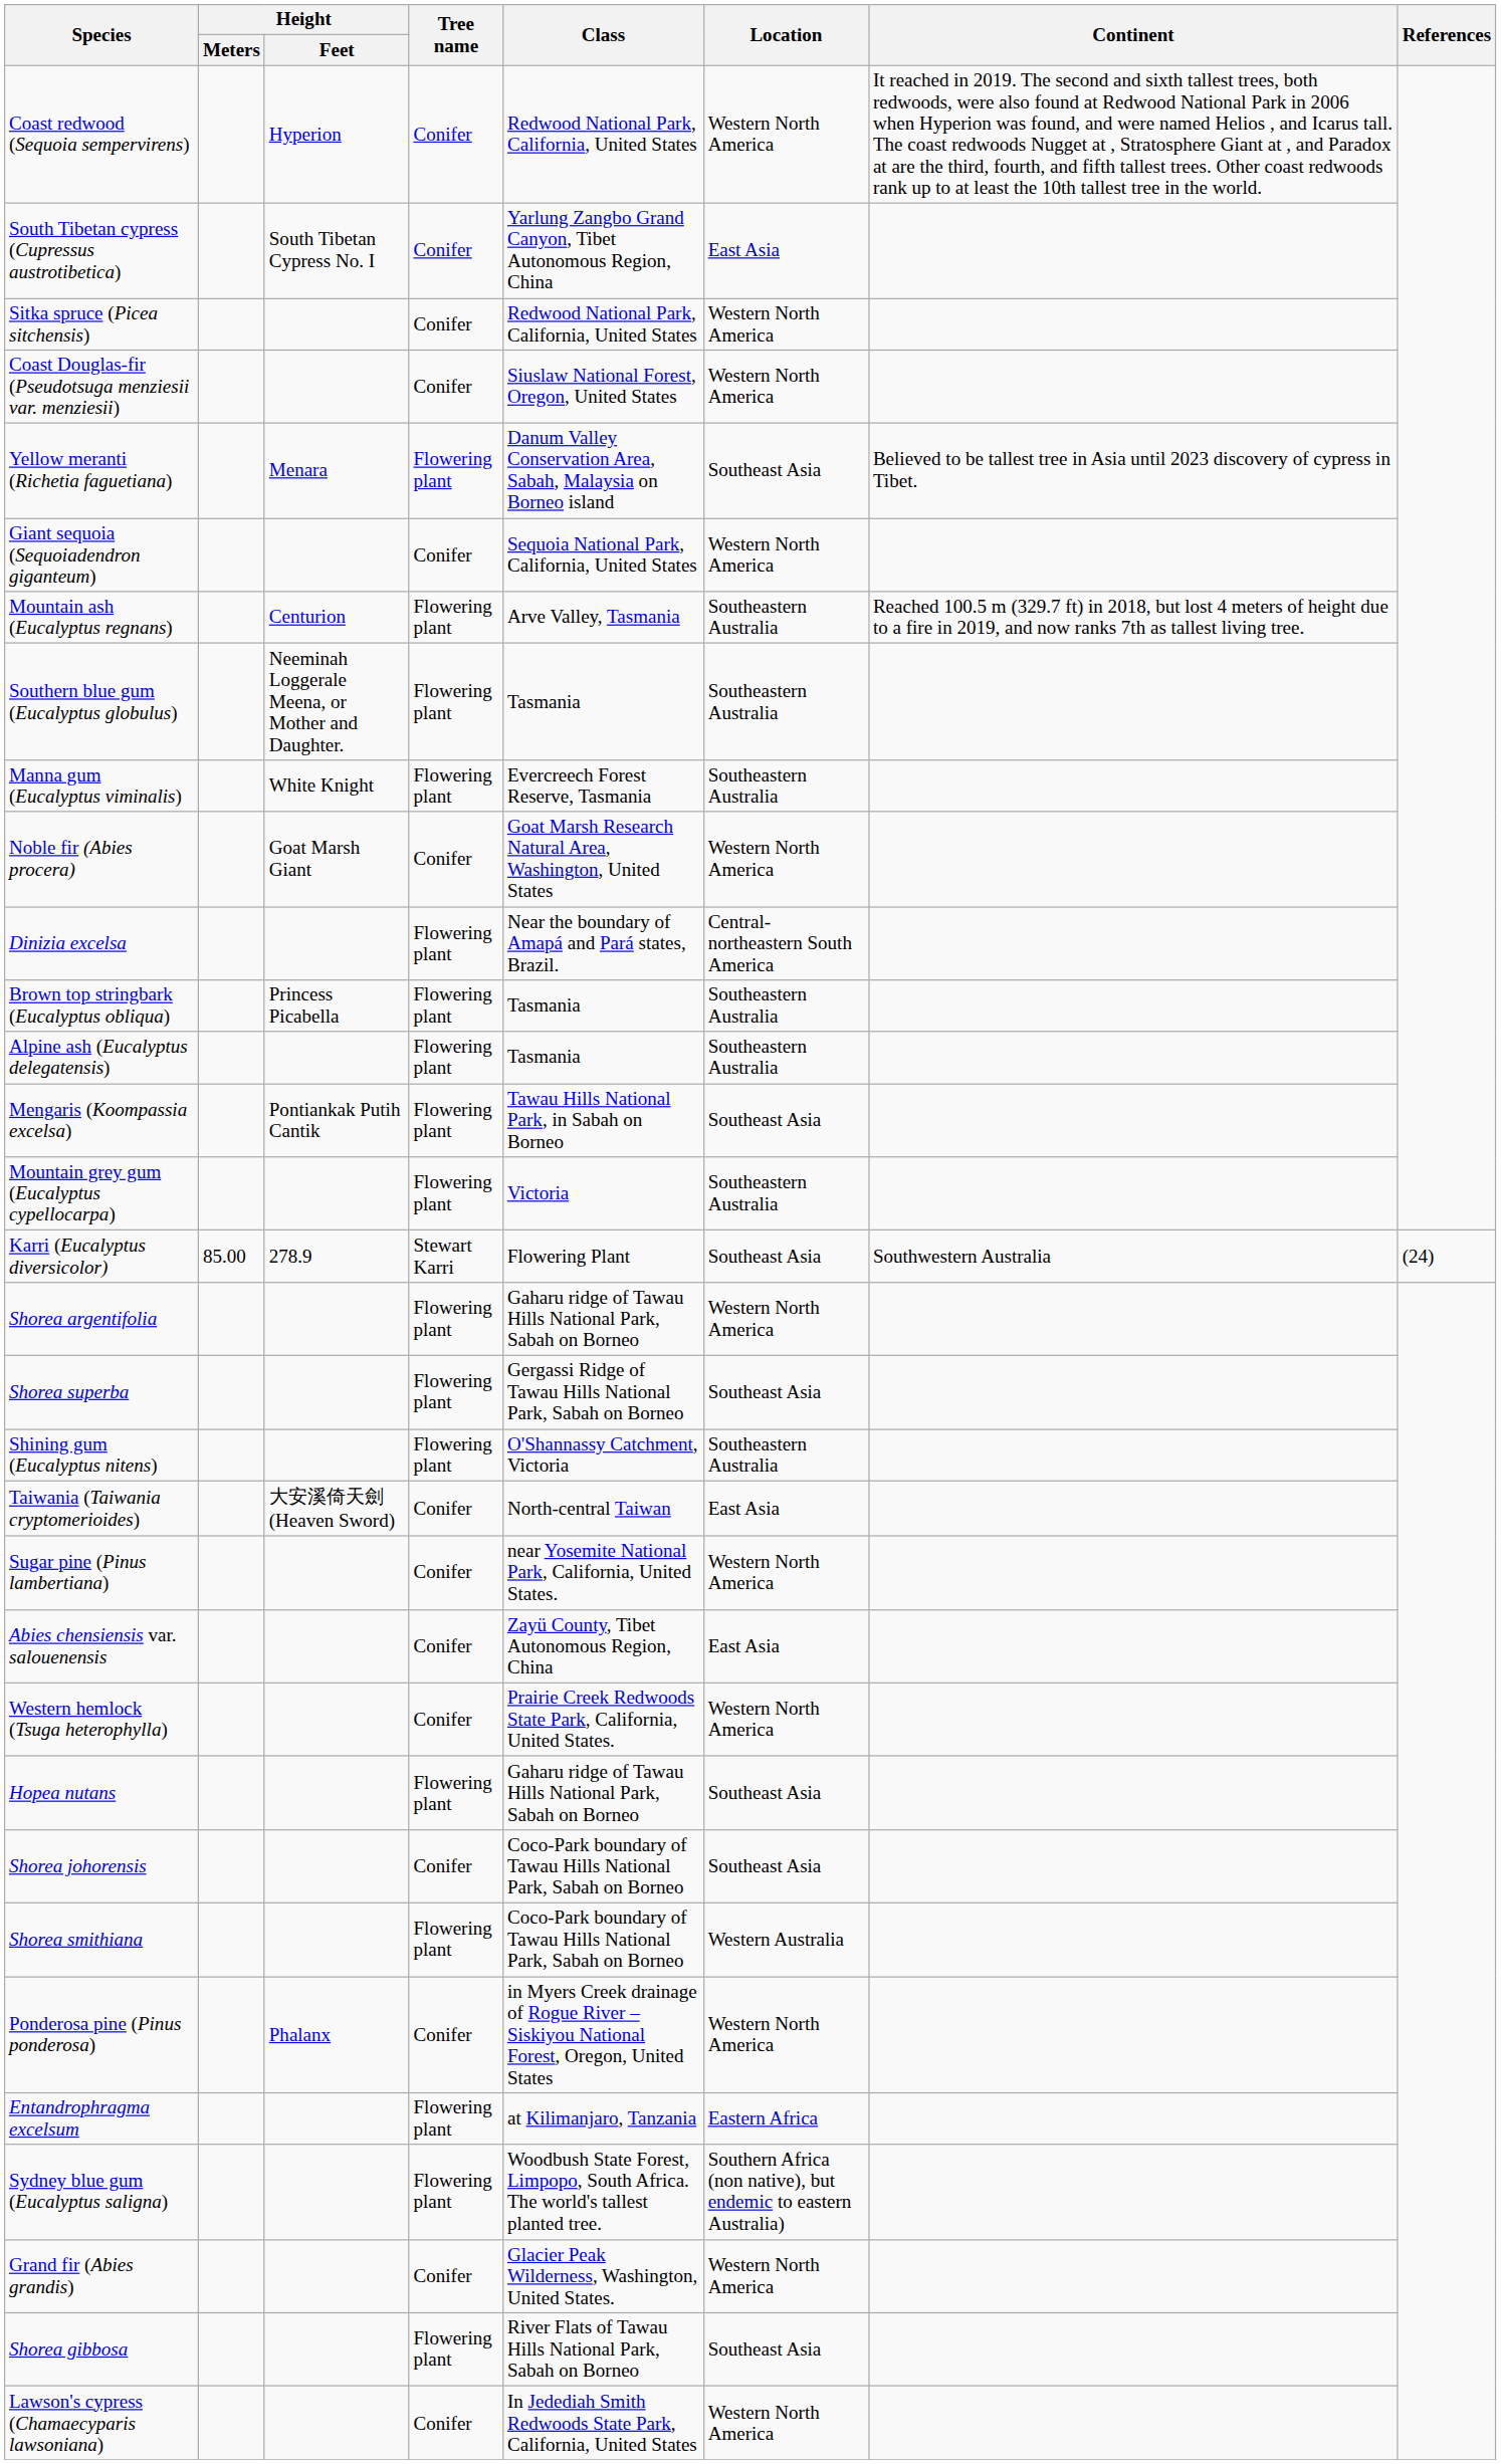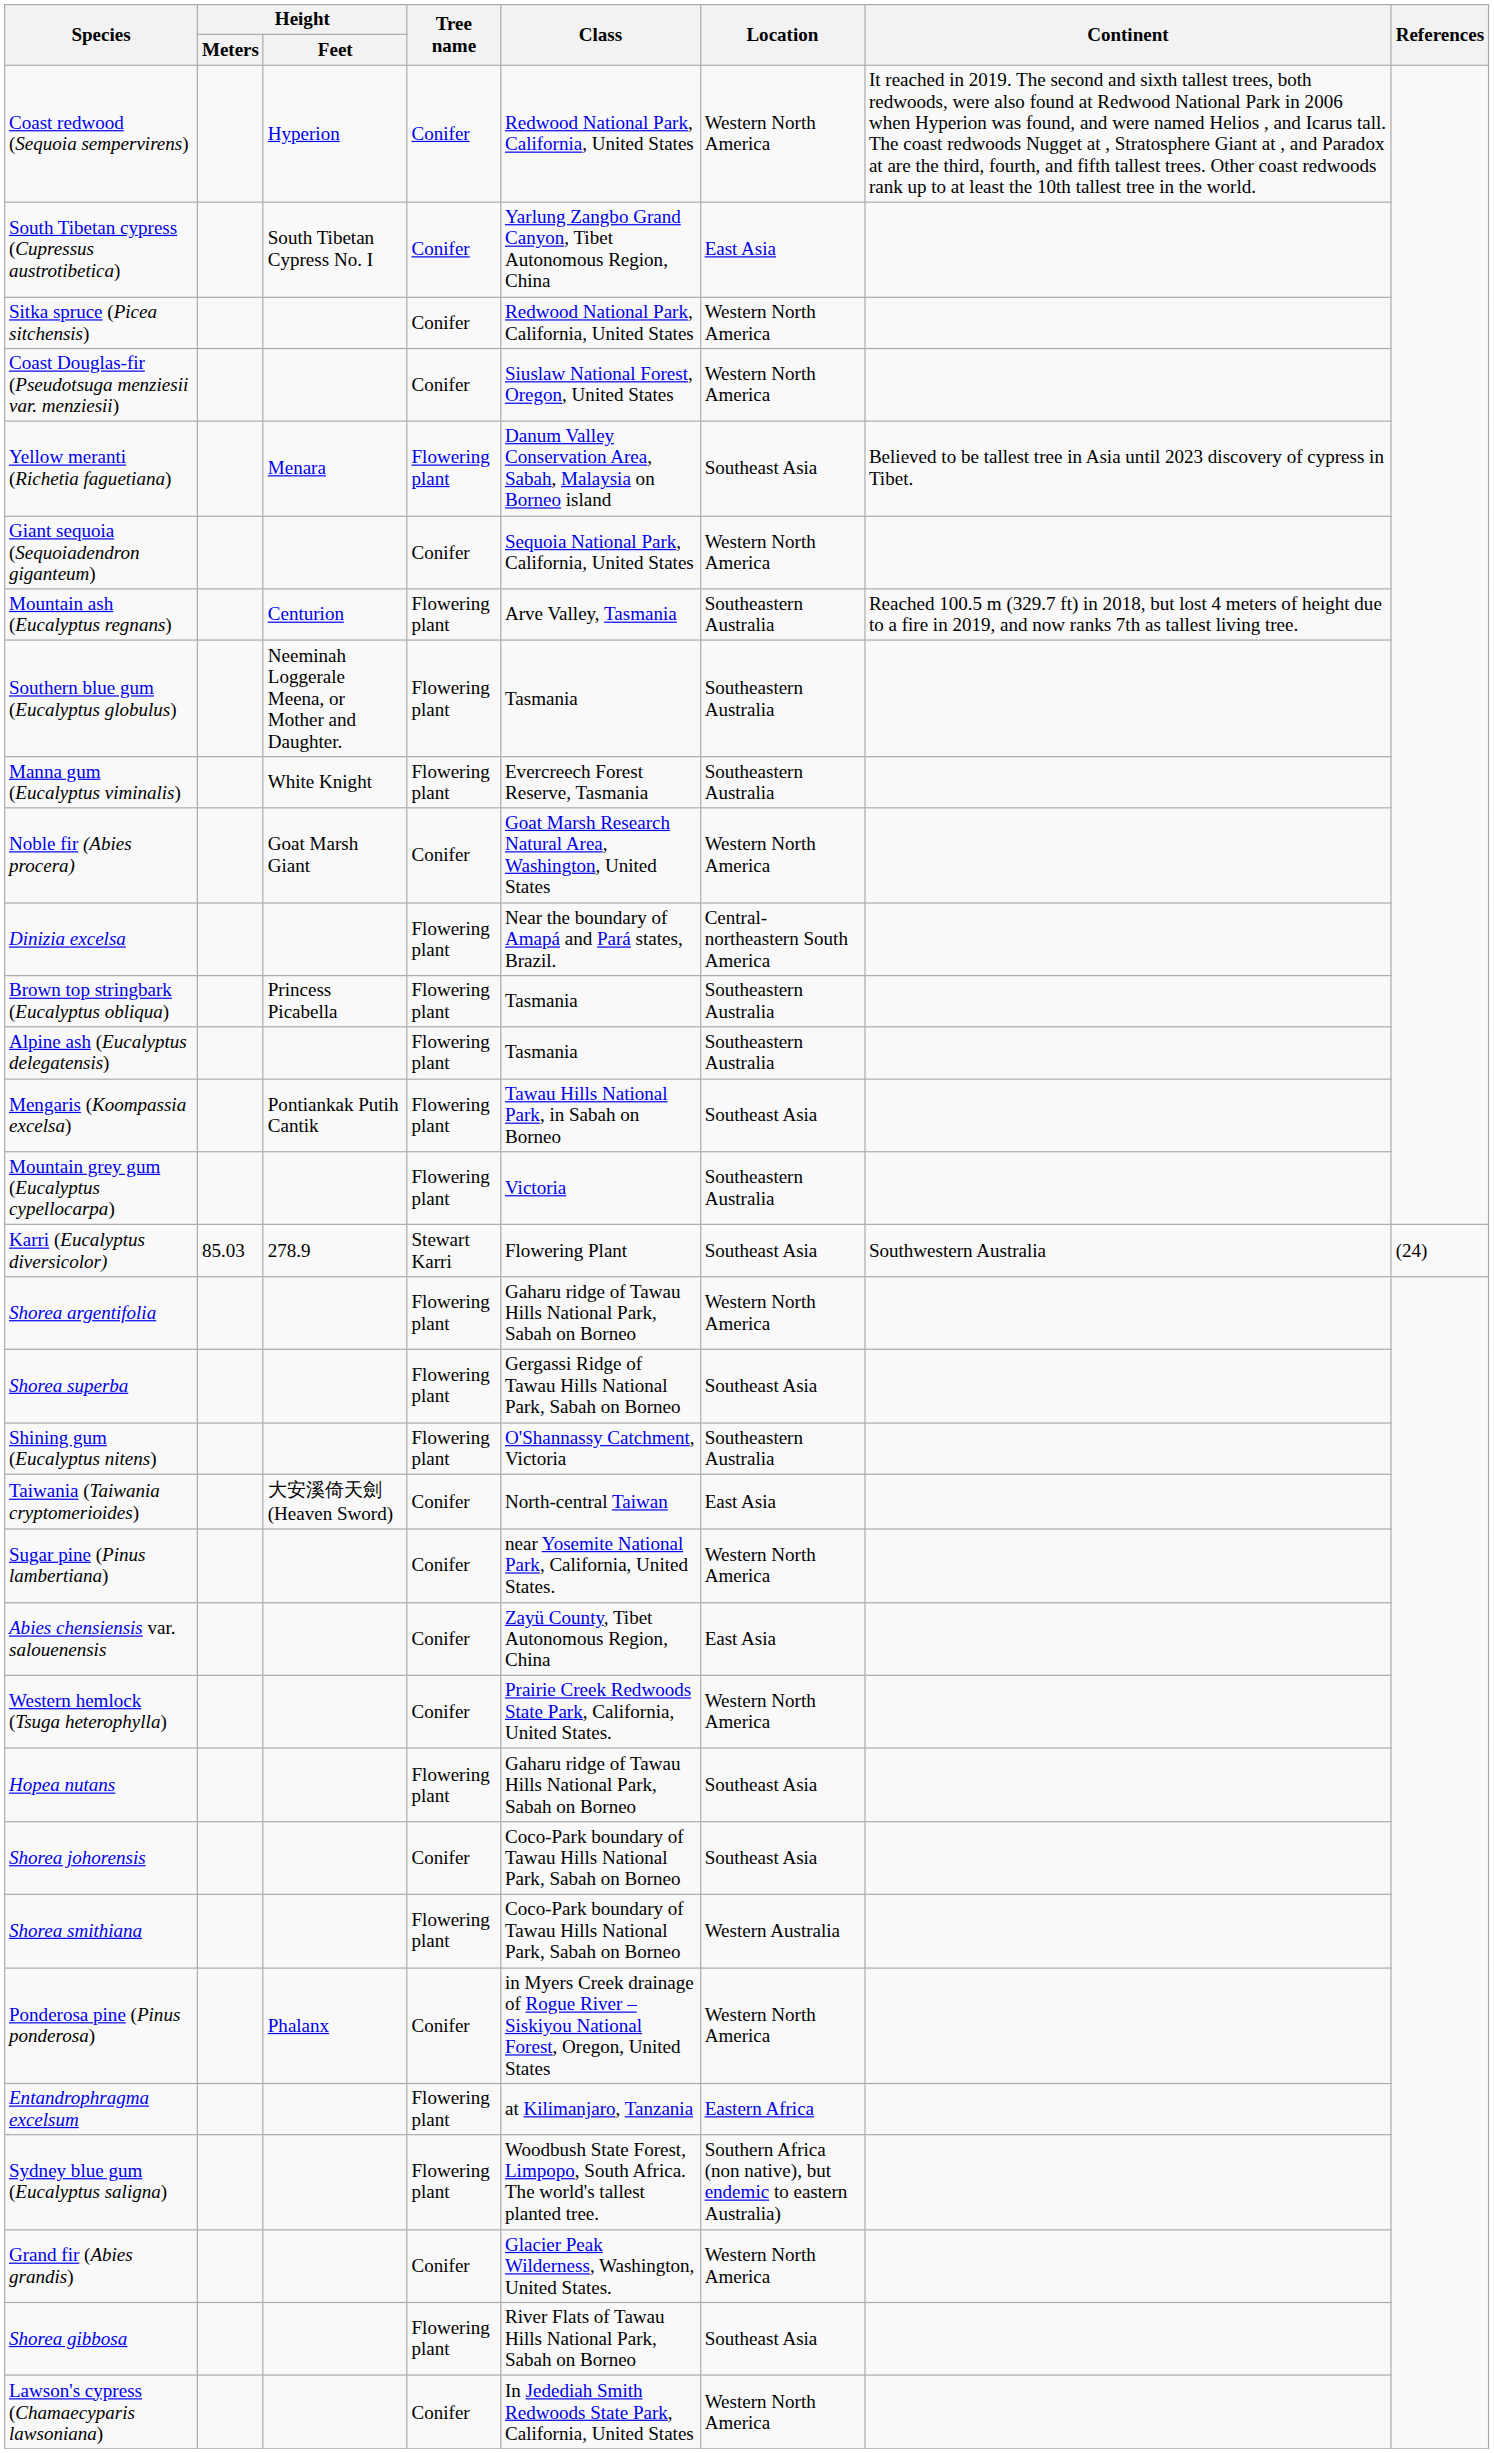 <table class="wikitable" font="90%">
 <tr>
 <th rowspan="2">Species</th>
 <th colspan="2">Height</th>
 <th rowspan="2">Tree name</th>
 <th rowspan="2">Class</th>
 <th rowspan="2">Location</th>
 <th rowspan="2">Continent</th>
 <th rowspan="2">References</th>
 </tr>
 <tr>
 <th>Meters</th>
 <th>Feet</th>
 </tr>
 <tr>
 <td><a href='#'>Coast redwood</a> (<em>Sequoia sempervirens</em>)</td>
 <td></td>
 <td><a href='#'>Hyperion</a></td>
 <td><a href='#'>Conifer</a></td>
 <td><a href='#'>Redwood National Park</a>, <a href='#'>California</a>, United States</td>
 <td>Western North America</td>
 <td> It reached  in 2019. The second and sixth tallest trees, both redwoods, were also found at Redwood National Park in 2006 when Hyperion was found, and were named Helios , and Icarus  tall. The coast redwoods Nugget at , Stratosphere Giant at , and Paradox at  are the third, fourth, and fifth tallest trees. Other coast redwoods rank up to at least the 10th tallest tree in the world.</td>
 </tr>
 <tr>
 <td><a href='#'>South Tibetan cypress</a> (<em>Cupressus austrotibetica</em>)</td>
 <td></td>
 <td>South Tibetan Cypress No. I</td>
 <td><a href='#'>Conifer</a></td>
 <td><a href='#'>Yarlung Zangbo Grand Canyon</a>, Tibet Autonomous Region, China</td>
 <td><a href='#'>East Asia</a></td>
 <td></td>
 </tr>
 <tr>
 <td><a href='#'>Sitka spruce</a> (<em>Picea sitchensis</em>)</td>
 <td></td>
 <td></td>
 <td>Conifer</td>
 <td><a href='#'>Redwood National Park</a>, California, United States</td>
 <td>Western North America</td>
 <td></td>
 </tr>
 <tr>
 <td><a href='#'>Coast Douglas-fir</a> (<em>Pseudotsuga menziesii var. menziesii</em>)</td>
 <td></td>
 <td></td>
 <td>Conifer</td>
 <td><a href='#'>Siuslaw National Forest</a>, <a href='#'>Oregon</a>, United States</td>
 <td>Western North America</td>
 <td></td>
 </tr>
 <tr>
 <td><a href='#'>Yellow meranti</a> (<em>Richetia faguetiana</em>)</td>
 <td></td>
 <td><a href='#'>Menara</a></td>
 <td><a href='#'>Flowering plant</a></td>
 <td><a href='#'>Danum Valley Conservation Area</a>, <a href='#'>Sabah</a>, <a href='#'>Malaysia</a> on <a href='#'>Borneo</a> island</td>
 <td>Southeast Asia</td>
 <td> Believed to be tallest tree in Asia until 2023 discovery of  cypress in Tibet.</td>
 </tr>
 <tr>
 <td><a href='#'>Giant sequoia</a> (<em>Sequoiadendron giganteum</em>)</td>
 <td></td>
 <td></td>
 <td>Conifer</td>
 <td><a href='#'>Sequoia National Park</a>, California, United States</td>
 <td>Western North America</td>
 <td></td>
 </tr>
 <tr>
 <td><a href='#'>Mountain ash</a> (<em>Eucalyptus regnans</em>)</td>
 <td></td>
 <td><a href='#'>Centurion</a></td>
 <td>Flowering plant</td>
 <td>Arve Valley, <a href='#'>Tasmania</a></td>
 <td>Southeastern Australia</td>
 <td>Reached 100.5 m (329.7 ft) in 2018, but lost 4 meters of height due to a fire in 2019, and now ranks 7th as tallest living tree.</td>
 </tr>
 <tr>
 <td><a href='#'>Southern blue gum</a> (<em>Eucalyptus globulus</em>)</td>
 <td></td>
 <td>Neeminah Loggerale Meena, or Mother and Daughter.</td>
 <td>Flowering plant</td>
 <td>Tasmania</td>
 <td>Southeastern Australia</td>
 <td></td>
 </tr>
 <tr>
 <td><a href='#'>Manna gum</a> (<em>Eucalyptus viminalis</em>)</td>
 <td></td>
 <td>White Knight</td>
 <td>Flowering plant</td>
 <td>Evercreech Forest Reserve, Tasmania</td>
 <td>Southeastern Australia</td>
 <td></td>
 </tr>
 <tr>
 <td><a href='#'>Noble fir</a> <em>(Abies procera)</em></td>
 <td></td>
 <td>Goat Marsh Giant</td>
 <td>Conifer</td>
 <td><a href='#'>Goat Marsh Research Natural Area</a>, <a href='#'>Washington</a>, United States</td>
 <td>Western North America</td>
 <td></td>
 </tr>
 <tr>
 <td><em><a href='#'>Dinizia excelsa</a></em></td>
 <td></td>
 <td></td>
 <td>Flowering plant</td>
 <td>Near the boundary of <a href='#'>Amapá</a> and <a href='#'>Pará</a> states, Brazil.</td>
 <td>Central-northeastern South America</td>
 <td></td>
 </tr>
 <tr>
 <td><a href='#'>Brown top stringbark</a> (<em>Eucalyptus obliqua</em>)</td>
 <td></td>
 <td>Princess Picabella</td>
 <td>Flowering plant</td>
 <td>Tasmania</td>
 <td>Southeastern Australia</td>
 <td></td>
 </tr>
 <tr>
 <td><a href='#'>Alpine ash</a> (<em>Eucalyptus delegatensis</em>)</td>
 <td></td>
 <td></td>
 <td>Flowering plant</td>
 <td>Tasmania</td>
 <td>Southeastern Australia</td>
 <td></td>
 </tr>
 <tr>
 <td><a href='#'>Mengaris</a> (<em>Koompassia excelsa</em>)</td>
 <td></td>
 <td>Pontiankak Putih Cantik</td>
 <td>Flowering plant</td>
 <td><a href='#'>Tawau Hills National Park</a>, in Sabah on Borneo</td>
 <td>Southeast Asia</td>
 <td></td>
 </tr>
 <tr>
 <td><a href='#'>Mountain grey gum</a> (<em>Eucalyptus cypellocarpa</em>)</td>
 <td></td>
 <td></td>
 <td>Flowering plant</td>
 <td><a href='#'>Victoria</a></td>
 <td>Southeastern Australia</td>
 <td></td>
 </tr>
 <tr>
 <td><a href='#'>Karri</a> (<em>Eucalyptus diversicolor)</em></td>
-<td>85.00</td>
+<td>85.03</td>
 <td>278.9</td>
 <td>Stewart Karri</td>
 <td>Flowering Plant</td>
 <td>Southeast Asia</td>
 <td>Southwestern Australia</td>
 <td>(24)</td>
 </tr>
 <tr>
 <td><em><a href='#'>Shorea argentifolia</a></em></td>
 <td></td>
 <td></td>
 <td>Flowering plant</td>
 <td>Gaharu ridge of Tawau Hills National Park, Sabah on Borneo</td>
 <td>Western North America</td>
 <td></td>
 </tr>
 <tr>
 <td><em><a href='#'>Shorea superba</a></em></td>
 <td></td>
 <td></td>
 <td>Flowering plant</td>
 <td>Gergassi Ridge of Tawau Hills National Park, Sabah on Borneo</td>
 <td>Southeast Asia</td>
 <td></td>
 </tr>
 <tr>
 <td><a href='#'>Shining gum</a> (<em>Eucalyptus nitens</em>)</td>
 <td></td>
 <td></td>
 <td>Flowering plant</td>
 <td><a href='#'>O'Shannassy Catchment</a>, Victoria</td>
 <td>Southeastern Australia</td>
 <td></td>
 </tr>
 <tr>
 <td><a href='#'>Taiwania</a> (<em>Taiwania cryptomerioides</em>)</td>
 <td></td>
 <td>大安溪倚天劍 (Heaven Sword)</td>
 <td>Conifer</td>
 <td>North-central <a href='#'>Taiwan</a></td>
 <td>East Asia</td>
 <td></td>
 </tr>
 <tr>
 <td><a href='#'>Sugar pine</a> (<em>Pinus lambertiana</em>)</td>
 <td></td>
 <td></td>
 <td>Conifer</td>
 <td>near <a href='#'>Yosemite National Park</a>, California, United States.</td>
 <td>Western North America</td>
 <td></td>
 </tr>
 <tr>
 <td><em><a href='#'>Abies chensiensis</a></em> var. <em>salouenensis</em></td>
 <td></td>
 <td></td>
 <td>Conifer</td>
 <td><a href='#'>Zayü County</a>, Tibet Autonomous Region, China</td>
 <td>East Asia</td>
 <td></td>
 </tr>
 <tr>
 <td><a href='#'>Western hemlock</a> (<em>Tsuga heterophylla</em>)</td>
 <td></td>
 <td></td>
 <td>Conifer</td>
 <td><a href='#'>Prairie Creek Redwoods State Park</a>, California, United States.</td>
 <td>Western North America</td>
 <td></td>
 </tr>
 <tr>
 <td><em><a href='#'>Hopea nutans</a></em></td>
 <td></td>
 <td></td>
 <td>Flowering plant</td>
 <td>Gaharu ridge of Tawau Hills National Park, Sabah on Borneo</td>
 <td>Southeast Asia</td>
 <td></td>
 </tr>
 <tr>
 <td><em><a href='#'>Shorea johorensis</a></em></td>
 <td></td>
 <td></td>
 <td>Conifer</td>
 <td>Coco-Park boundary of Tawau Hills National Park, Sabah on Borneo</td>
 <td>Southeast Asia</td>
 <td></td>
 </tr>
 <tr>
 <td><em><a href='#'>Shorea smithiana</a></em></td>
 <td></td>
 <td></td>
 <td>Flowering plant</td>
 <td>Coco-Park boundary of Tawau Hills National Park, Sabah on Borneo</td>
 <td>Western Australia</td>
 <td></td>
 </tr>
 <tr>
 <td><a href='#'>Ponderosa pine</a> (<em>Pinus ponderosa</em>)</td>
 <td></td>
 <td><a href='#'>Phalanx</a></td>
 <td>Conifer</td>
 <td>in Myers Creek drainage of <a href='#'>Rogue River – Siskiyou National Forest</a>, Oregon, United States</td>
 <td>Western North America</td>
 <td></td>
 </tr>
 <tr>
 <td><em><a href='#'>Entandrophragma excelsum</a></em></td>
 <td></td>
 <td></td>
 <td>Flowering plant</td>
 <td>at <a href='#'>Kilimanjaro</a>, <a href='#'>Tanzania</a></td>
 <td><a href='#'>Eastern Africa</a></td>
 <td></td>
 </tr>
 <tr>
 <td><a href='#'>Sydney blue gum</a> (<em>Eucalyptus saligna</em>)</td>
 <td></td>
 <td></td>
 <td>Flowering plant</td>
 <td>Woodbush State Forest, <a href='#'>Limpopo</a>, South Africa. The world's tallest planted tree.</td>
 <td>Southern Africa (non native), but <a href='#'>endemic</a> to eastern Australia)</td>
 <td></td>
 </tr>
 <tr>
 <td><a href='#'>Grand fir</a> (<em>Abies grandis</em>)</td>
 <td></td>
 <td></td>
 <td>Conifer</td>
 <td><a href='#'>Glacier Peak Wilderness</a>, Washington, United States.</td>
 <td>Western North America</td>
 <td></td>
 </tr>
 <tr>
 <td><em><a href='#'>Shorea gibbosa</a></em></td>
 <td></td>
 <td></td>
 <td>Flowering plant</td>
 <td>River Flats of Tawau Hills National Park, Sabah on Borneo</td>
 <td>Southeast Asia</td>
 <td></td>
 </tr>
 <tr>
 <td><a href='#'>Lawson's cypress</a> (<em>Chamaecyparis lawsoniana</em>)</td>
 <td></td>
 <td></td>
 <td>Conifer</td>
 <td>In <a href='#'>Jedediah Smith Redwoods State Park</a>, California, United States</td>
 <td>Western North America</td>
 <td></td>
 </tr>
 </table>
